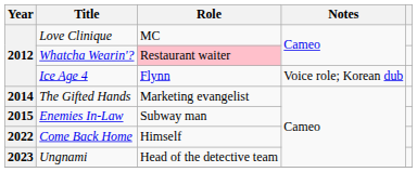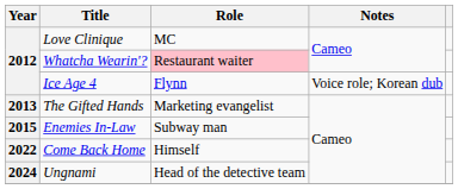 <table class="wikitable plainrowheaders sortable">
 <tr>
 <th scope="col">Year</th>
 <th scope="col">Title</th>
 <th scope="col">Role</th>
 <th scope="col" class="unsortable">Notes</th>
 <th scope="col" class="unsortable"></th>
 </tr>
 <tr>
 <th scope="row" rowspan="3">2012</th>
 <td><em>Love Clinique</em></td>
 <td>MC</td>
 <td rowspan="2"><a href='#'>Cameo</a></td>
 <td></td>
 </tr>
 <tr>
 <td><em><a href='#'>Whatcha Wearin'?</a></em></td>
 <td style="background: pink;">Restaurant waiter</td>
 <td></td>
 </tr>
 <tr>
 <td><em><a href='#'>Ice Age 4</a></em></td>
 <td><a href='#'>Flynn</a></td>
 <td>Voice role; Korean <a href='#'>dub</a></td>
 <td style="text-align:center"></td>
 </tr>
 <tr>
-<th scope="row">2014</th>
+<th scope="row">2013</th>
 <td><em>The Gifted Hands</em></td>
 <td>Marketing evangelist</td>
 <td rowspan="4">Cameo</td>
 <td></td>
 </tr>
 <tr>
 <th scope="row">2015</th>
 <td><em><a href='#'>Enemies In-Law</a></em></td>
 <td>Subway man</td>
 <td></td>
 </tr>
 <tr>
 <th scope="row">2022</th>
 <td><em><a href='#'>Come Back Home</a></em></td>
 <td>Himself</td>
 <td style="text-align:center"></td>
 </tr>
 <tr>
-<th scope="row">2023</th>
+<th scope="row">2024</th>
 <td><em>Ungnami</em></td>
 <td>Head of the detective team</td>
 <td style="text-align:center"></td>
 </tr>
 <tr>
 </tr>
 </table>
